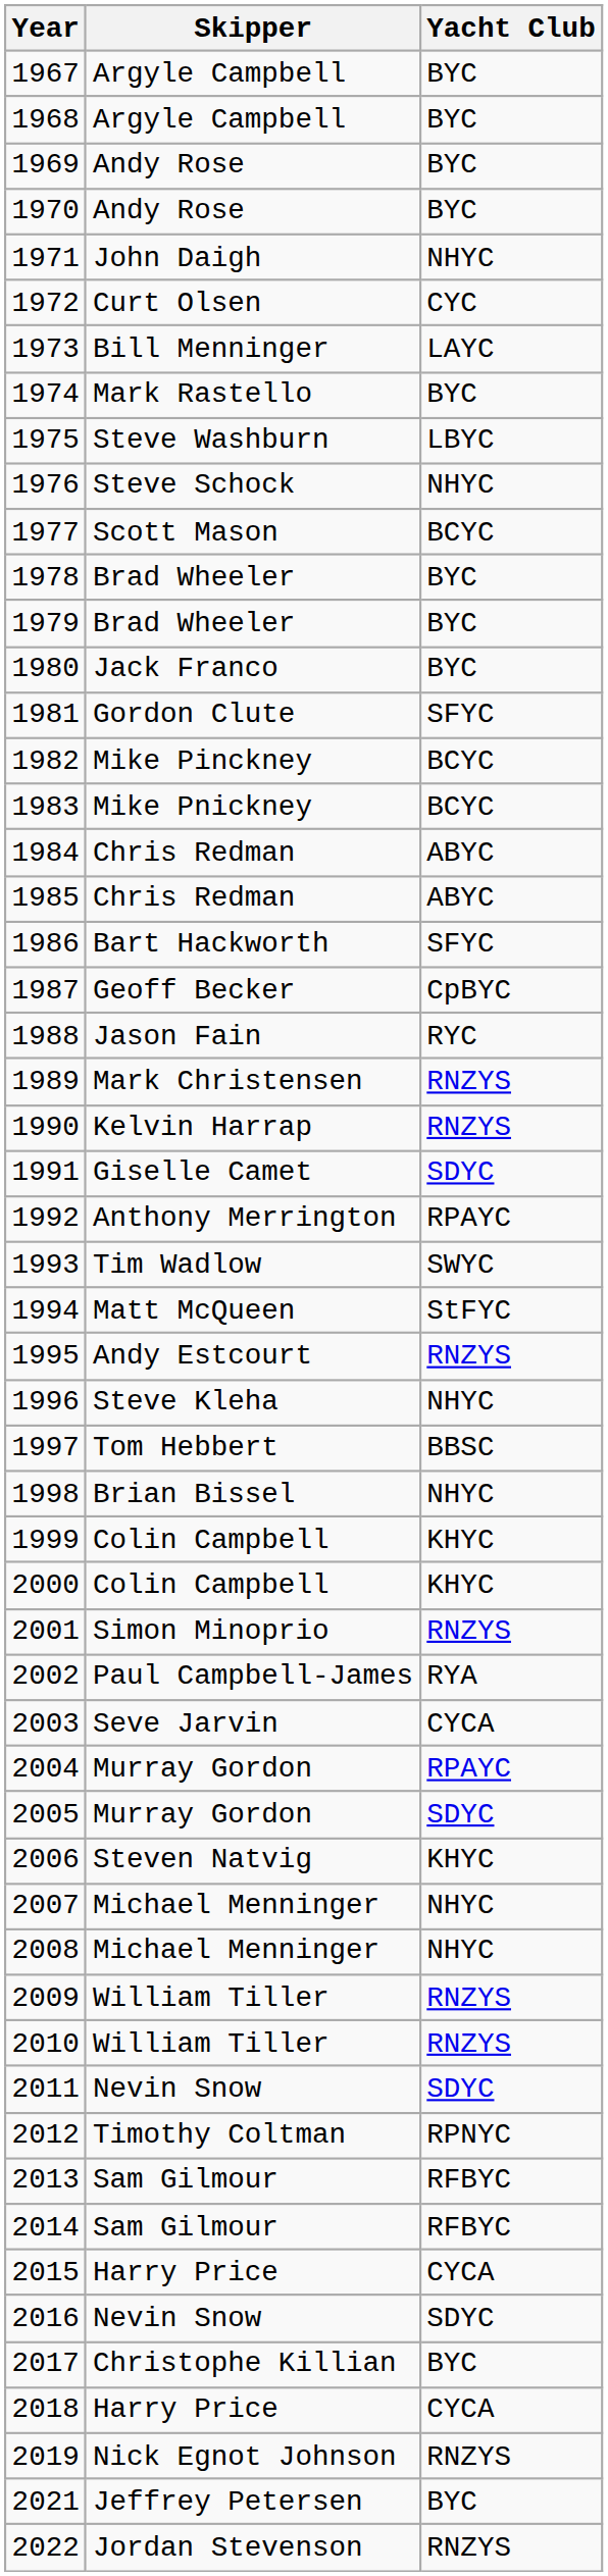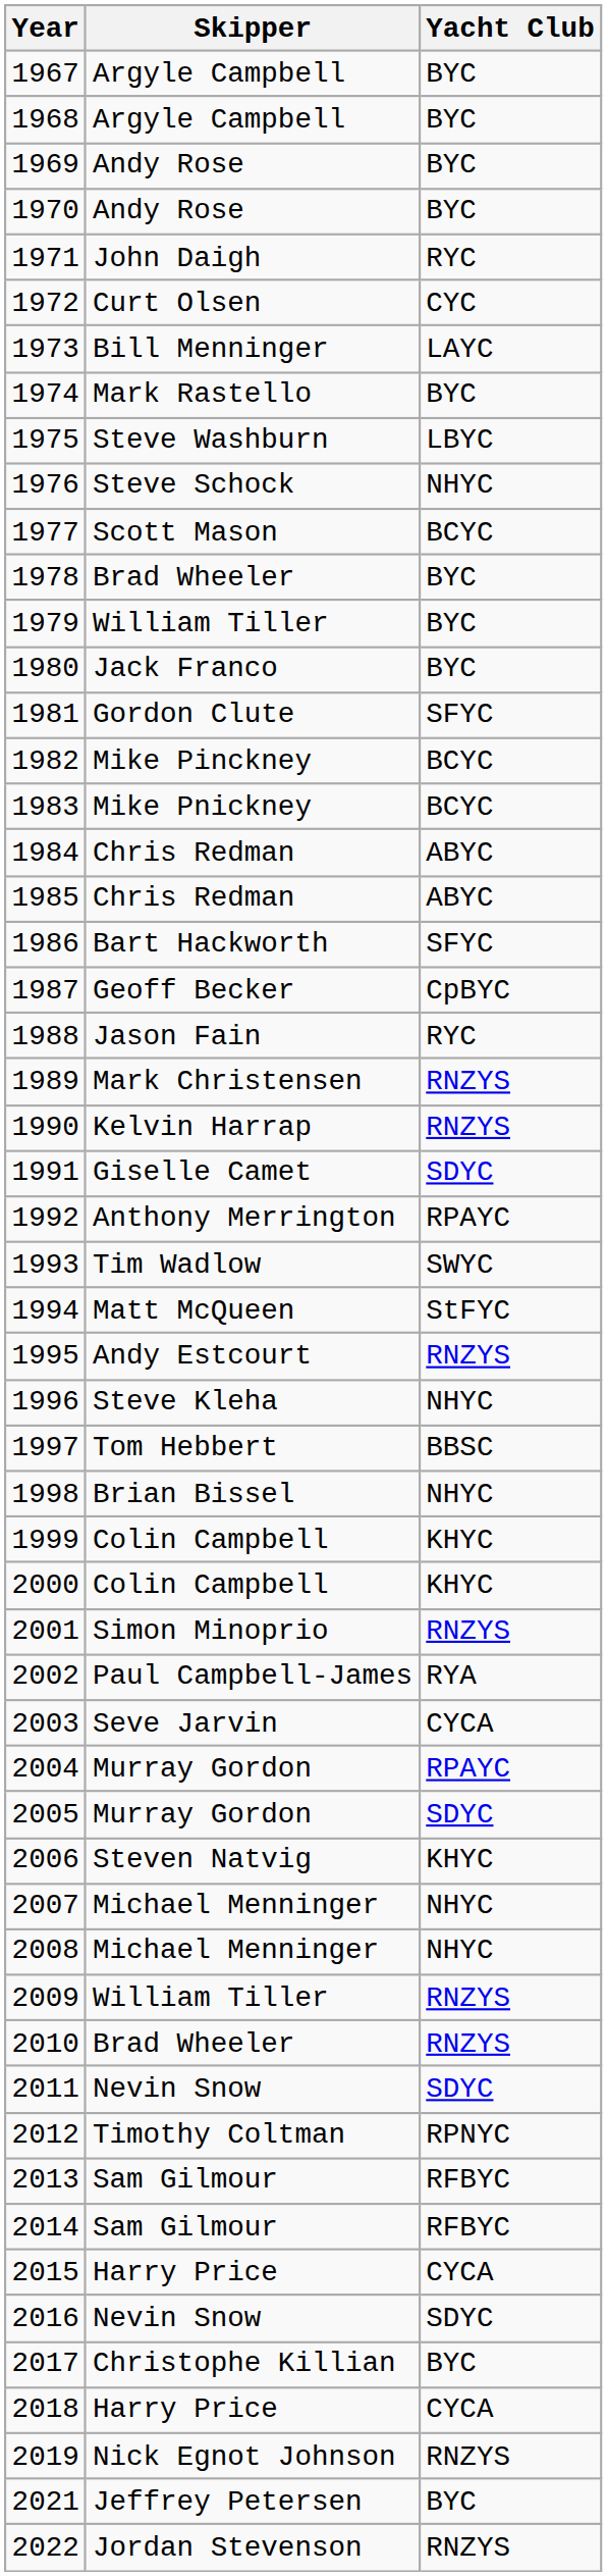 <table class="wikitable">
 <tr>
 <th>Year</th>
 <th>Skipper</th>
 <th>Yacht Club</th>
 </tr>
 <tr>
 <td>1967</td>
 <td>Argyle Campbell</td>
 <td>BYC</td>
 </tr>
 <tr>
 <td>1968</td>
 <td>Argyle Campbell</td>
 <td>BYC</td>
 </tr>
 <tr>
 <td>1969</td>
 <td>Andy Rose</td>
 <td>BYC</td>
 </tr>
 <tr>
 <td>1970</td>
 <td>Andy Rose</td>
 <td>BYC</td>
 </tr>
 <tr>
 <td>1971</td>
 <td>John Daigh</td>
-<td>NHYC</td>
+<td>RYC</td>
 </tr>
 <tr>
 <td>1972</td>
 <td>Curt Olsen</td>
 <td>CYC</td>
 </tr>
 <tr>
 <td>1973</td>
 <td>Bill Menninger</td>
 <td>LAYC</td>
 </tr>
 <tr>
 <td>1974</td>
 <td>Mark Rastello</td>
 <td>BYC</td>
 </tr>
 <tr>
 <td>1975</td>
 <td>Steve Washburn</td>
 <td>LBYC</td>
 </tr>
 <tr>
 <td>1976</td>
 <td>Steve Schock</td>
 <td>NHYC</td>
 </tr>
 <tr>
 <td>1977</td>
 <td>Scott Mason</td>
 <td>BCYC</td>
 </tr>
 <tr>
 <td>1978</td>
 <td>Brad Wheeler</td>
 <td>BYC</td>
 </tr>
 <tr>
 <td>1979</td>
-<td>Brad Wheeler</td>
+<td>William Tiller</td>
 <td>BYC</td>
 </tr>
 <tr>
 <td>1980</td>
 <td>Jack Franco</td>
 <td>BYC</td>
 </tr>
 <tr>
 <td>1981</td>
 <td>Gordon Clute</td>
 <td>SFYC</td>
 </tr>
 <tr>
 <td>1982</td>
 <td>Mike Pinckney</td>
 <td>BCYC</td>
 </tr>
 <tr>
 <td>1983</td>
 <td>Mike Pnickney</td>
 <td>BCYC</td>
 </tr>
 <tr>
 <td>1984</td>
 <td>Chris Redman</td>
 <td>ABYC</td>
 </tr>
 <tr>
 <td>1985</td>
 <td>Chris Redman</td>
 <td>ABYC</td>
 </tr>
 <tr>
 <td>1986</td>
 <td>Bart Hackworth</td>
 <td>SFYC</td>
 </tr>
 <tr>
 <td>1987</td>
 <td>Geoff Becker</td>
 <td>CpBYC</td>
 </tr>
 <tr>
 <td>1988</td>
 <td>Jason Fain</td>
 <td>RYC</td>
 </tr>
 <tr>
 <td>1989</td>
 <td>Mark Christensen</td>
 <td><a href='#'>RNZYS</a></td>
 </tr>
 <tr>
 <td>1990</td>
 <td>Kelvin Harrap</td>
 <td><a href='#'>RNZYS</a></td>
 </tr>
 <tr>
 <td>1991</td>
 <td>Giselle Camet</td>
 <td><a href='#'>SDYC</a></td>
 </tr>
 <tr>
 <td>1992</td>
 <td>Anthony Merrington</td>
 <td>RPAYC</td>
 </tr>
 <tr>
 <td>1993</td>
 <td>Tim Wadlow</td>
 <td>SWYC</td>
 </tr>
 <tr>
 <td>1994</td>
 <td>Matt McQueen</td>
 <td>StFYC</td>
 </tr>
 <tr>
 <td>1995</td>
 <td>Andy Estcourt</td>
 <td><a href='#'>RNZYS</a></td>
 </tr>
 <tr>
 <td>1996</td>
 <td>Steve Kleha</td>
 <td>NHYC</td>
 </tr>
 <tr>
 <td>1997</td>
 <td>Tom Hebbert</td>
 <td>BBSC</td>
 </tr>
 <tr>
 <td>1998</td>
 <td>Brian Bissel</td>
 <td>NHYC</td>
 </tr>
 <tr>
 <td>1999</td>
 <td>Colin Campbell</td>
 <td>KHYC</td>
 </tr>
 <tr>
 <td>2000</td>
 <td>Colin Campbell</td>
 <td>KHYC</td>
 </tr>
 <tr>
 <td>2001</td>
 <td>Simon Minoprio</td>
 <td><a href='#'>RNZYS</a></td>
 </tr>
 <tr>
 <td>2002</td>
 <td>Paul Campbell-James</td>
 <td>RYA</td>
 </tr>
 <tr>
 <td>2003</td>
 <td>Seve Jarvin</td>
 <td>CYCA</td>
 </tr>
 <tr>
 <td>2004</td>
 <td>Murray Gordon</td>
 <td><a href='#'>RPAYC</a></td>
 </tr>
 <tr>
 <td>2005</td>
 <td>Murray Gordon</td>
 <td><a href='#'>SDYC</a></td>
 </tr>
 <tr>
 <td>2006</td>
 <td>Steven Natvig</td>
 <td>KHYC</td>
 </tr>
 <tr>
 <td>2007</td>
 <td>Michael Menninger</td>
 <td>NHYC</td>
 </tr>
 <tr>
 <td>2008</td>
 <td>Michael Menninger</td>
 <td>NHYC</td>
 </tr>
 <tr>
 <td>2009</td>
 <td>William Tiller</td>
 <td><a href='#'>RNZYS</a></td>
 </tr>
 <tr>
 <td>2010</td>
-<td>William Tiller</td>
+<td>Brad Wheeler</td>
 <td><a href='#'>RNZYS</a></td>
 </tr>
 <tr>
 <td>2011</td>
 <td>Nevin Snow</td>
 <td><a href='#'>SDYC</a></td>
 </tr>
 <tr>
 <td>2012</td>
 <td>Timothy Coltman</td>
 <td>RPNYC</td>
 </tr>
 <tr>
 <td>2013</td>
 <td>Sam Gilmour</td>
 <td>RFBYC</td>
 </tr>
 <tr>
 <td>2014</td>
 <td>Sam Gilmour</td>
 <td>RFBYC</td>
 </tr>
 <tr>
 <td>2015</td>
 <td>Harry Price</td>
 <td>CYCA</td>
 </tr>
 <tr>
 <td>2016</td>
 <td>Nevin Snow</td>
 <td>SDYC</td>
 </tr>
 <tr>
 <td>2017</td>
 <td>Christophe Killian</td>
 <td>BYC</td>
 </tr>
 <tr>
 <td>2018</td>
 <td>Harry Price</td>
 <td>CYCA</td>
 </tr>
 <tr>
 <td>2019</td>
 <td>Nick Egnot Johnson</td>
 <td>RNZYS</td>
 </tr>
 <tr>
 <td>2021</td>
 <td>Jeffrey Petersen</td>
 <td>BYC</td>
 </tr>
 <tr>
 <td>2022</td>
 <td>Jordan Stevenson</td>
 <td>RNZYS</td>
 </tr>
 </table>
